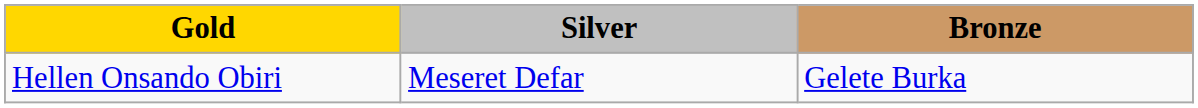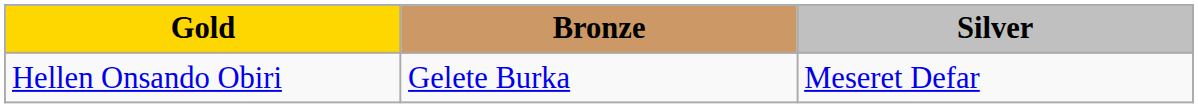 <table class="wikitable" style="text-align:left">
 <tr align="center">
 <td width=200 bgcolor=gold><strong>Gold</strong></td>
+<td width=200 bgcolor=CC9966><strong>Bronze</strong></td>
 <td width=200 bgcolor=silver><strong>Silver</strong></td>
-<td width=200 bgcolor=CC9966><strong>Bronze</strong></td>
 </tr>
 <tr>
 <td><a href='#'>Hellen Onsando Obiri</a> <br><em></em></td>
+<td><a href='#'>Gelete Burka</a><br><em></em></td>
 <td><a href='#'>Meseret Defar</a><br><em></em></td>
-<td><a href='#'>Gelete Burka</a><br><em></em></td>
 </tr>
 </table>
